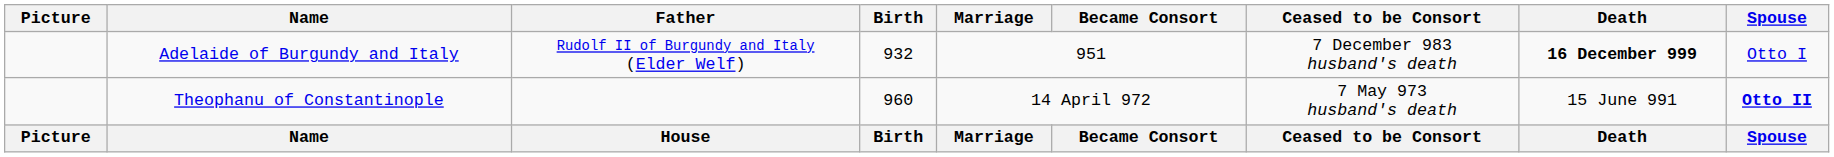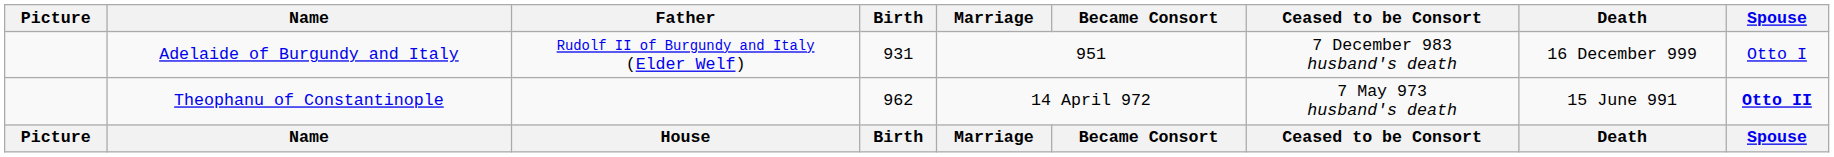 <table width=90% class="wikitable">
 <tr>
 <th>Picture</th>
 <th>Name</th>
 <th>Father</th>
 <th>Birth</th>
 <th>Marriage</th>
 <th>Became Consort</th>
 <th>Ceased to be Consort</th>
 <th>Death</th>
 <th><a href='#'>Spouse</a></th>
 </tr>
 <tr>
 <td align=center></td>
 <td align=center><a href='#'>Adelaide of Burgundy and Italy</a></td>
 <td align="center"><small><a href='#'>Rudolf II of Burgundy and Italy</a></small> <br>(<a href='#'>Elder Welf</a>)</td>
-<td align="center">932</td>
+<td align="center">931</td>
 <td align="center" colspan="2">951</td>
 <td align="center">7 December 983<br><em>husband's death</em></td>
-<td align="center"><strong>16 December 999</strong></td>
+<td align="center">16 December 999</td>
 <td align="center"><a href='#'>Otto I</a></td>
 </tr>
 <tr>
 <td align=center></td>
 <td align=center><a href='#'>Theophanu of Constantinople</a></td>
 <td align="center"></td>
-<td align="center">960</td>
+<td align="center">962</td>
 <td align="center" colspan="2">14 April 972</td>
 <td align="center">7 May 973 <br><em>husband's death</em></td>
 <td align="center">15 June 991</td>
 <td align="center"><strong><a href='#'>Otto II</a></strong></td>
 </tr>
 <tr>
 <th>Picture</th>
 <th>Name</th>
 <th>House</th>
 <th>Birth</th>
 <th>Marriage</th>
 <th>Became Consort</th>
 <th>Ceased to be Consort</th>
 <th>Death</th>
 <th><a href='#'>Spouse</a></th>
 </tr>
 </table>
